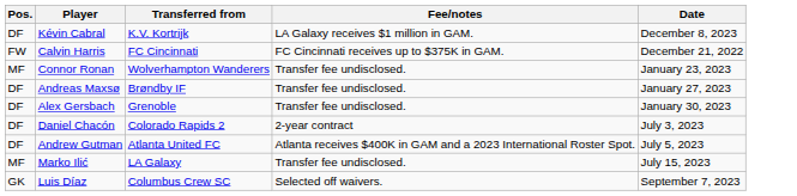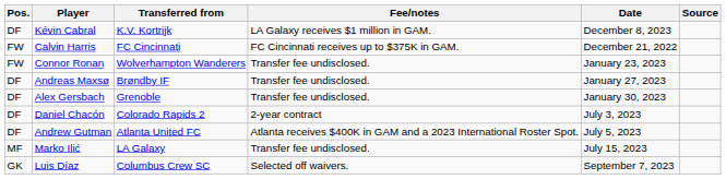 <table class="wikitable sortable" style="text-align: left">
 <tr>
 <th><strong>Pos.</strong></th>
 <th><strong>Player</strong></th>
 <th><strong>Transferred from</strong></th>
 <th><strong>Fee/notes</strong></th>
 <th><strong>Date</strong></th>
+<th><strong>Source</strong></th>
 </tr>
 <tr>
 <td>DF</td>
 <td> <a href='#'>Kévin Cabral</a></td>
 <td> <a href='#'>K.V. Kortrijk</a></td>
 <td>LA Galaxy receives $1 million in GAM.</td>
 <td>December 8, 2023</td>
+<td></td>
 </tr>
 <tr>
 <td>FW</td>
 <td> <a href='#'>Calvin Harris</a></td>
 <td> <a href='#'>FC Cincinnati</a></td>
 <td>FC Cincinnati receives up to $375K in GAM.</td>
 <td>December 21, 2022</td>
+<td></td>
 </tr>
 <tr>
-<td>MF</td>
+<td>FW</td>
 <td> <a href='#'>Connor Ronan</a></td>
 <td> <a href='#'>Wolverhampton Wanderers</a></td>
 <td>Transfer fee undisclosed.</td>
 <td>January 23, 2023</td>
+<td></td>
 </tr>
 <tr>
 <td>DF</td>
 <td> <a href='#'>Andreas Maxsø</a></td>
 <td> <a href='#'>Brøndby IF</a></td>
 <td>Transfer fee undisclosed.</td>
 <td>January 27, 2023</td>
+<td></td>
 </tr>
 <tr>
 <td>DF</td>
 <td> <a href='#'>Alex Gersbach</a></td>
 <td> <a href='#'>Grenoble</a></td>
 <td>Transfer fee undisclosed.</td>
 <td>January 30, 2023</td>
+<td></td>
 </tr>
 <tr>
 <td>DF</td>
 <td> <a href='#'>Daniel Chacón</a></td>
 <td> <a href='#'>Colorado Rapids 2</a></td>
 <td>2-year contract</td>
 <td>July 3, 2023</td>
+<td></td>
 </tr>
 <tr>
 <td>DF</td>
 <td> <a href='#'>Andrew Gutman</a></td>
 <td> <a href='#'>Atlanta United FC</a></td>
 <td>Atlanta receives $400K in GAM and a 2023 International Roster Spot.</td>
 <td>July 5, 2023</td>
+<td></td>
 </tr>
 <tr>
 <td>MF</td>
 <td> <a href='#'>Marko Ilić</a></td>
 <td> <a href='#'>LA Galaxy</a></td>
 <td>Transfer fee undisclosed.</td>
 <td>July 15, 2023</td>
+<td></td>
 </tr>
 <tr>
 <td>GK</td>
 <td> <a href='#'>Luis Díaz</a></td>
 <td> <a href='#'>Columbus Crew SC</a></td>
 <td>Selected off waivers.</td>
 <td>September 7, 2023</td>
+<td></td>
 </tr>
 </table>
